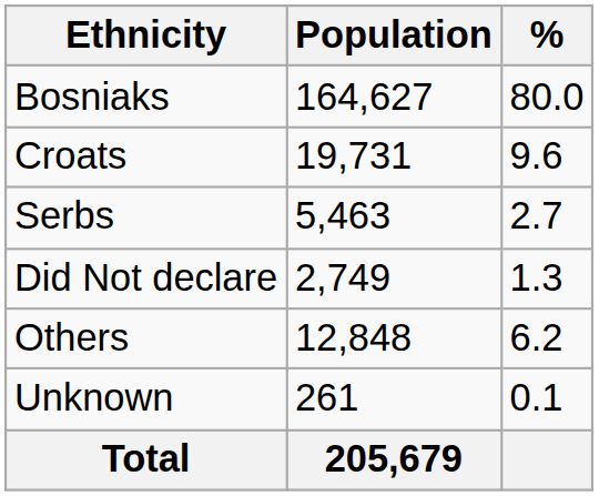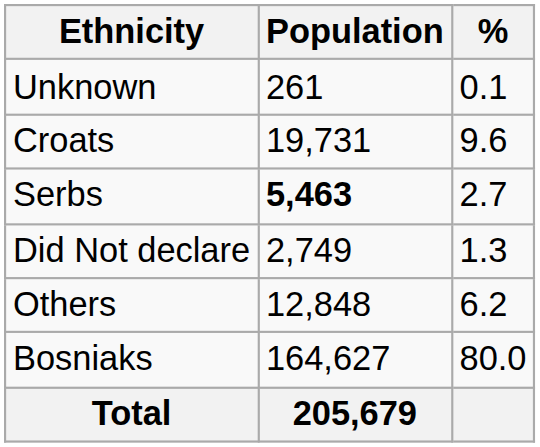 <table class="wikitable">
 <tr>
 <th>Ethnicity</th>
 <th>Population</th>
 <th>%</th>
 </tr>
 <tr>
-<td>Bosniaks</td>
-<td>164,627</td>
-<td>80.0</td>
+<td>Unknown</td>
+<td>261</td>
+<td>0.1</td>
 </tr>
 <tr>
 <td>Croats</td>
 <td>19,731</td>
 <td>9.6</td>
 </tr>
 <tr>
 <td>Serbs</td>
-<td>5,463</td>
+<td><strong>5,463</strong></td>
 <td>2.7</td>
 </tr>
 <tr>
 <td>Did Not declare</td>
 <td>2,749</td>
 <td>1.3</td>
 </tr>
 <tr>
 <td>Others</td>
 <td>12,848</td>
 <td>6.2</td>
 </tr>
 <tr>
-<td>Unknown</td>
-<td>261</td>
-<td>0.1</td>
+<td>Bosniaks</td>
+<td>164,627</td>
+<td>80.0</td>
 </tr>
 <tr>
 <th>Total</th>
 <th>205,679</th>
 <th></th>
 </tr>
 </table>
